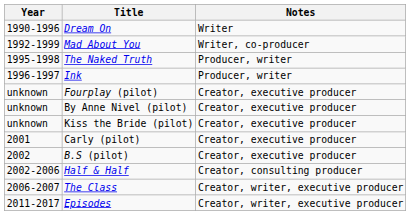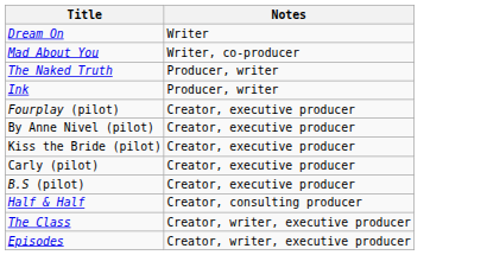 <table class="wikitable sortable">
 <tr>
-<th>Year</th>
 <th>Title</th>
 <th>Notes</th>
 </tr>
 <tr>
-<td>1990-1996</td>
 <td><em><a href='#'>Dream On</a></em></td>
 <td>Writer</td>
 </tr>
 <tr>
-<td>1992-1999</td>
 <td><em><a href='#'>Mad About You</a></em></td>
 <td>Writer, co-producer</td>
 </tr>
 <tr>
-<td>1995-1998</td>
 <td><em><a href='#'>The Naked Truth</a></em></td>
 <td>Producer, writer</td>
 </tr>
 <tr>
-<td>1996-1997</td>
 <td><em><a href='#'>Ink</a></em></td>
 <td>Producer, writer</td>
 </tr>
 <tr>
-<td>unknown</td>
 <td><em>Fourplay</em> (pilot)</td>
 <td>Creator, executive producer</td>
 </tr>
 <tr>
-<td>unknown</td>
 <td>By Anne Nivel (pilot)</td>
 <td>Creator, executive producer</td>
 </tr>
 <tr>
-<td>unknown</td>
 <td>Kiss the Bride (pilot)</td>
 <td>Creator, executive producer</td>
 </tr>
 <tr>
-<td>2001</td>
 <td>Carly (pilot)</td>
 <td>Creator, executive producer</td>
 </tr>
 <tr>
-<td>2002</td>
 <td><em>B.S</em> (pilot)</td>
 <td>Creator, executive producer</td>
 </tr>
 <tr>
-<td>2002-2006</td>
 <td><em><a href='#'>Half & Half</a></em></td>
 <td>Creator, consulting producer</td>
 </tr>
 <tr>
-<td>2006-2007</td>
 <td><em><a href='#'>The Class</a></em></td>
 <td>Creator, writer, executive producer</td>
 </tr>
 <tr>
-<td>2011-2017</td>
 <td><em><a href='#'>Episodes</a></em></td>
 <td>Creator, writer, executive producer</td>
 </tr>
 </table>
